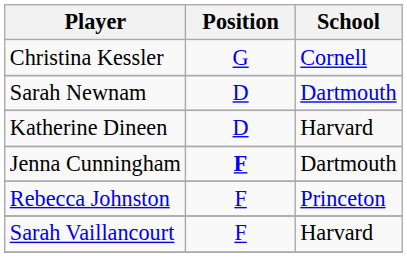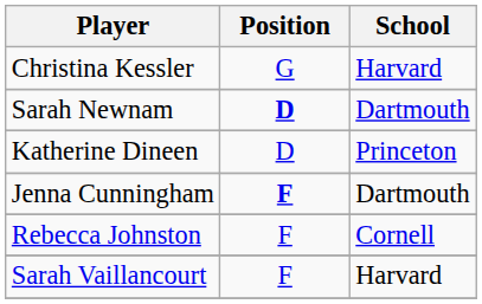 <table class="wikitable">
 <tr>
 <th>Player</th>
 <th>  Position  </th>
 <th>School</th>
 </tr>
 <tr>
 <td>Christina Kessler</td>
 <td align=center><a href='#'>G</a></td>
-<td><a href='#'>Cornell</a></td>
+<td><a href='#'>Harvard</a></td>
 </tr>
 <tr>
 </tr>
 <tr>
 <td>Sarah Newnam</td>
-<td align=center><a href='#'>D</a></td>
+<td align=center><strong><a href='#'>D</a></strong></td>
 <td><a href='#'>Dartmouth</a></td>
 </tr>
 <tr>
 </tr>
 <tr>
 <td>Katherine Dineen</td>
 <td align=center><a href='#'>D</a></td>
-<td>Harvard</td>
+<td><a href='#'>Princeton</a></td>
 </tr>
 <tr>
 </tr>
 <tr>
 <td>Jenna Cunningham</td>
 <td align=center><strong><a href='#'>F</a></strong></td>
 <td>Dartmouth</td>
 </tr>
 <tr>
 </tr>
 <tr>
 <td><a href='#'>Rebecca Johnston</a></td>
 <td align=center><a href='#'>F</a></td>
-<td><a href='#'>Princeton</a></td>
+<td><a href='#'>Cornell</a></td>
 </tr>
 <tr>
 </tr>
 <tr>
 <td><a href='#'>Sarah Vaillancourt</a></td>
 <td align=center><a href='#'>F</a></td>
 <td>Harvard</td>
 </tr>
 <tr>
 </tr>
 </table>
